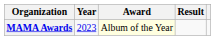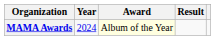 <table class="wikitable plainrowheaders sortable">
 <tr>
 <th scope="col">Organization</th>
 <th scope="col">Year</th>
 <th scope="col">Award</th>
 <th scope="col">Result</th>
 <th scope="col" class="unsortable"></th>
 </tr>
 <tr>
 <th scope="row"><a href='#'>MAMA Awards</a></th>
-<td style="text-align:center"><a href='#'>2023</a></td>
+<td style="text-align:center"><a href='#'>2024</a></td>
 <td style="background: lightyellow;">Album of the Year</td>
 <td></td>
 <td style="text-align:center"></td>
 </tr>
 </table>
